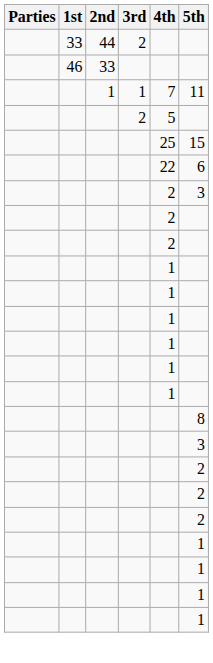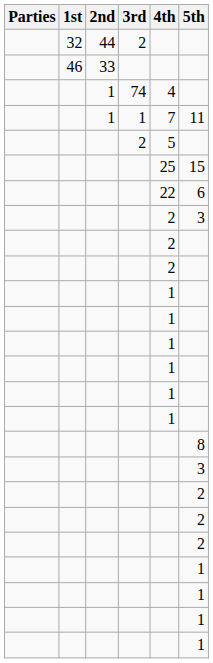 <table class="wikitable" style="text-align:right;">
 <tr>
 <th style="text-align:left;">Parties</th>
 <th>1st</th>
 <th>2nd</th>
 <th>3rd</th>
 <th>4th</th>
 <th>5th</th>
 </tr>
 <tr>
 <td style="text-align:left;"></td>
-<td>33</td>
+<td>32</td>
 <td>44</td>
 <td>2</td>
 <td></td>
 <td></td>
 </tr>
 <tr>
 <td style="text-align:left;"></td>
 <td>46</td>
 <td>33</td>
 <td></td>
 <td></td>
+<td></td>
+</tr>
+<tr>
+<td style="text-align:left;"></td>
+<td></td>
+<td>1</td>
+<td>74</td>
+<td>4</td>
 <td></td>
 </tr>
 <tr>
 <td style="text-align:left;"></td>
 <td></td>
 <td>1</td>
 <td>1</td>
 <td>7</td>
 <td>11</td>
 </tr>
 <tr>
 <td style="text-align:left;"></td>
 <td></td>
 <td></td>
 <td>2</td>
 <td>5</td>
 <td></td>
 </tr>
 <tr>
 <td style="text-align:left;"></td>
 <td></td>
 <td></td>
 <td></td>
 <td>25</td>
 <td>15</td>
 </tr>
 <tr>
 <td style="text-align:left;"></td>
 <td></td>
 <td></td>
 <td></td>
 <td>22</td>
 <td>6</td>
 </tr>
 <tr>
 <td style="text-align:left;"></td>
 <td></td>
 <td></td>
 <td></td>
 <td>2</td>
 <td>3</td>
 </tr>
 <tr>
 <td style="text-align:left;"></td>
 <td></td>
 <td></td>
 <td></td>
 <td>2</td>
 <td></td>
 </tr>
 <tr>
 <td style="text-align:left;"></td>
 <td></td>
 <td></td>
 <td></td>
 <td>2</td>
 <td></td>
 </tr>
 <tr>
 <td style="text-align:left;"></td>
 <td></td>
 <td></td>
 <td></td>
 <td>1</td>
 <td></td>
 </tr>
 <tr>
 <td style="text-align:left;"></td>
 <td></td>
 <td></td>
 <td></td>
 <td>1</td>
 <td></td>
 </tr>
 <tr>
 <td style="text-align:left;"></td>
 <td></td>
 <td></td>
 <td></td>
 <td>1</td>
 <td></td>
 </tr>
 <tr>
 <td style="text-align:left;"></td>
 <td></td>
 <td></td>
 <td></td>
 <td>1</td>
 <td></td>
 </tr>
 <tr>
 <td style="text-align:left;"></td>
 <td></td>
 <td></td>
 <td></td>
 <td>1</td>
 <td></td>
 </tr>
 <tr>
 <td style="text-align:left;"></td>
 <td></td>
 <td></td>
 <td></td>
 <td>1</td>
 <td></td>
 </tr>
 <tr>
 <td style="text-align:left;"></td>
 <td></td>
 <td></td>
 <td></td>
 <td></td>
 <td>8</td>
 </tr>
 <tr>
 <td style="text-align:left;"></td>
 <td></td>
 <td></td>
 <td></td>
 <td></td>
 <td>3</td>
 </tr>
 <tr>
 <td style="text-align:left;"></td>
 <td></td>
 <td></td>
 <td></td>
 <td></td>
 <td>2</td>
 </tr>
 <tr>
 <td style="text-align:left;"></td>
 <td></td>
 <td></td>
 <td></td>
 <td></td>
 <td>2</td>
 </tr>
 <tr>
 <td style="text-align:left;"></td>
 <td></td>
 <td></td>
 <td></td>
 <td></td>
 <td>2</td>
 </tr>
 <tr>
 <td style="text-align:left;"></td>
 <td></td>
 <td></td>
 <td></td>
 <td></td>
 <td>1</td>
 </tr>
 <tr>
 <td style="text-align:left;"></td>
 <td></td>
 <td></td>
 <td></td>
 <td></td>
 <td>1</td>
 </tr>
 <tr>
 <td style="text-align:left;"></td>
 <td></td>
 <td></td>
 <td></td>
 <td></td>
 <td>1</td>
 </tr>
 <tr>
 <td style="text-align:left;"></td>
 <td></td>
 <td></td>
 <td></td>
 <td></td>
 <td>1</td>
 </tr>
 </table>
